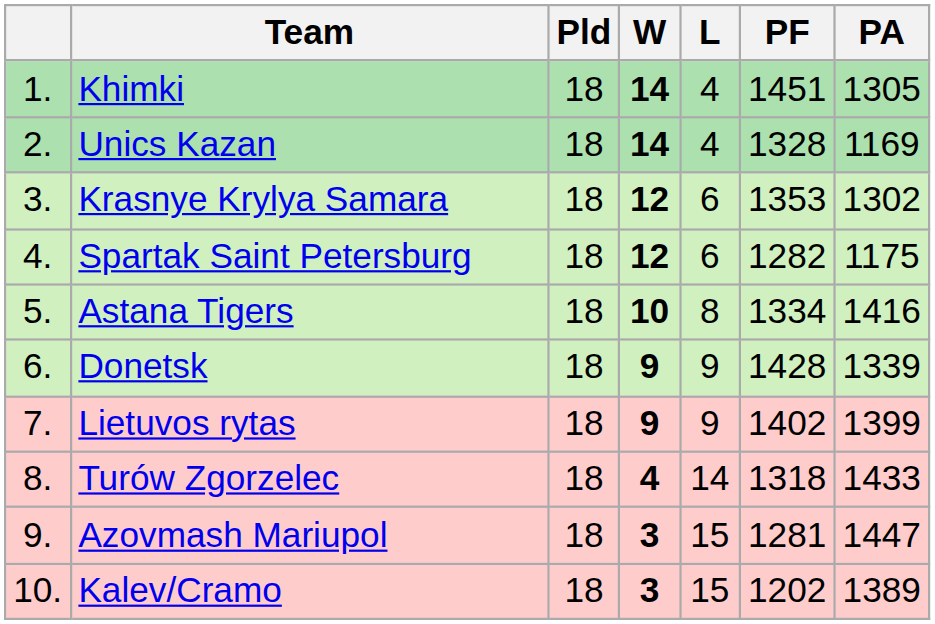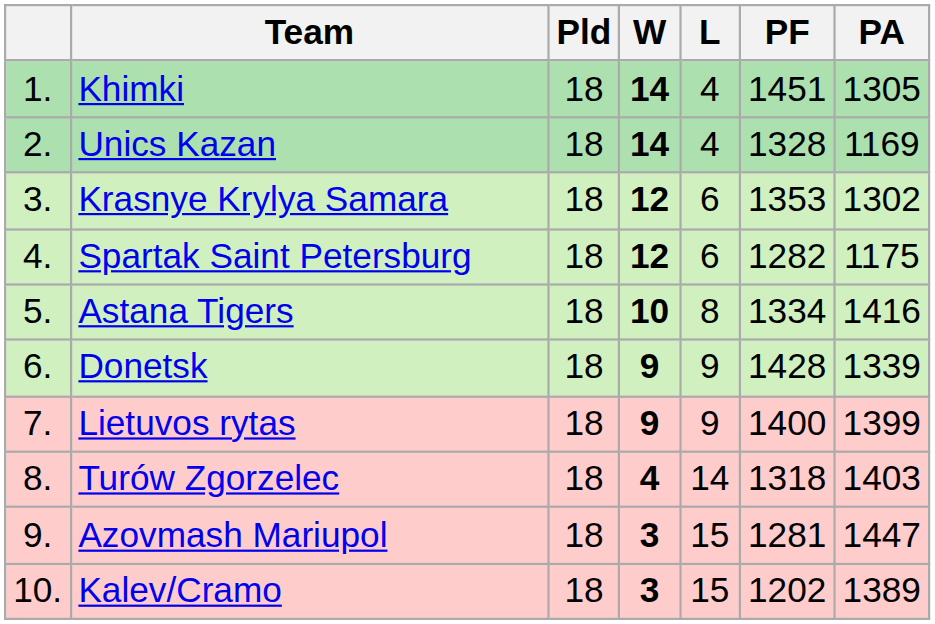 <table class="wikitable" style="text-align:center">
 <tr>
 <th width=15></th>
 <th width=210>Team</th>
 <th width=20>Pld</th>
 <th width=20>W</th>
 <th width=20>L</th>
 <th width=20>PF</th>
 <th width=20>PA</th>
 </tr>
 <tr style="background:#ace1af;">
 <td>1.</td>
 <td align=left> <a href='#'>Khimki</a></td>
 <td>18</td>
 <td><strong>14</strong></td>
 <td>4</td>
 <td>1451</td>
 <td>1305</td>
 </tr>
 <tr style="background:#ace1af;">
 <td>2.</td>
 <td align=left> <a href='#'>Unics Kazan</a></td>
 <td>18</td>
 <td><strong>14</strong></td>
 <td>4</td>
 <td>1328</td>
 <td>1169</td>
 </tr>
 <tr style="background:#d0f0c0;">
 <td>3.</td>
 <td align=left> <a href='#'>Krasnye Krylya Samara</a></td>
 <td>18</td>
 <td><strong>12</strong></td>
 <td>6</td>
 <td>1353</td>
 <td>1302</td>
 </tr>
 <tr style="background:#d0f0c0;">
 <td>4.</td>
 <td align=left> <a href='#'>Spartak Saint Petersburg</a></td>
 <td>18</td>
 <td><strong>12</strong></td>
 <td>6</td>
 <td>1282</td>
 <td>1175</td>
 </tr>
 <tr style="background:#d0f0c0;">
 <td>5.</td>
 <td align=left> <a href='#'>Astana Tigers</a></td>
 <td>18</td>
 <td><strong>10</strong></td>
 <td>8</td>
 <td>1334</td>
 <td>1416</td>
 </tr>
 <tr style="background:#d0f0c0;">
 <td>6.</td>
 <td align=left> <a href='#'>Donetsk</a></td>
 <td>18</td>
 <td><strong>9</strong></td>
 <td>9</td>
 <td>1428</td>
 <td>1339</td>
 </tr>
 <tr style="background:#fcc;">
 <td>7.</td>
 <td align=left> <a href='#'>Lietuvos rytas</a></td>
 <td>18</td>
 <td><strong>9</strong></td>
 <td>9</td>
-<td>1402</td>
+<td>1400</td>
 <td>1399</td>
 </tr>
 <tr style="background:#fcc;">
 <td>8.</td>
 <td align=left> <a href='#'>Turów Zgorzelec</a></td>
 <td>18</td>
 <td><strong>4</strong></td>
 <td>14</td>
 <td>1318</td>
-<td>1433</td>
+<td>1403</td>
 </tr>
 <tr style="background:#fcc;">
 <td>9.</td>
 <td align=left> <a href='#'>Azovmash Mariupol</a></td>
 <td>18</td>
 <td><strong>3</strong></td>
 <td>15</td>
 <td>1281</td>
 <td>1447</td>
 </tr>
 <tr style="background:#fcc;">
 <td>10.</td>
 <td align=left> <a href='#'>Kalev/Cramo</a></td>
 <td>18</td>
 <td><strong>3</strong></td>
 <td>15</td>
 <td>1202</td>
 <td>1389</td>
 </tr>
 </table>
